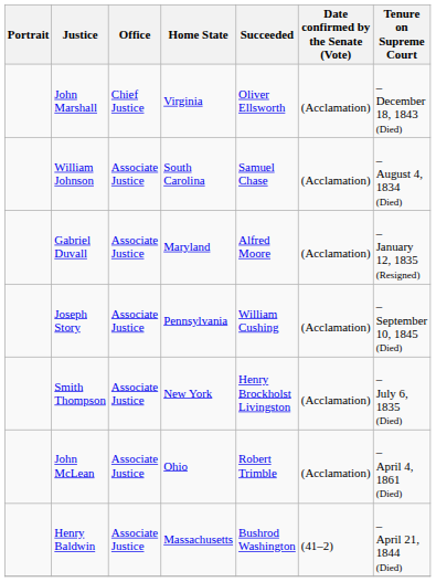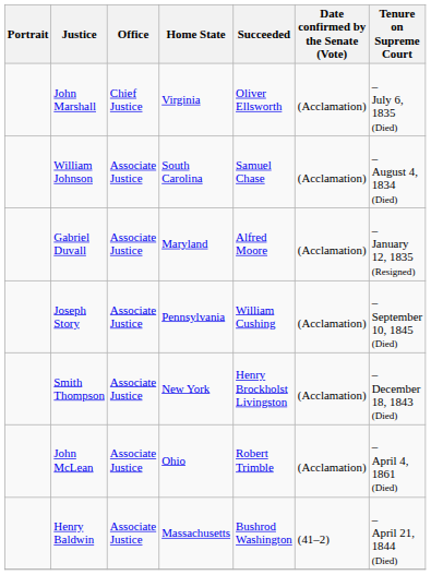 <table class="wikitable sortable">
 <tr>
 <th scope="col" style="width: 10px;">Portrait</th>
 <th scope="col" style="width: 10px;">Justice</th>
 <th scope="col" style="width: 10px;">Office</th>
 <th scope="col" style="width: 10px;">Home State</th>
 <th scope="col" style="width: 10px;">Succeeded</th>
 <th scope="col" style="width: 10px;">Date confirmed by the Senate<br>(Vote)</th>
 <th scope="col" style="width: 10px;">Tenure on Supreme Court</th>
 </tr>
 <tr>
 <td></td>
 <td><a href='#'>John Marshall</a></td>
 <td><a href='#'>Chief Justice</a></td>
 <td><a href='#'>Virginia</a></td>
 <td><a href='#'>Oliver Ellsworth</a></td>
 <td><br>(Acclamation)</td>
-<td><br>–<br>December 18, 1843<br><small>(Died)</small></td>
+<td><br>–<br>July 6, 1835<br><small>(Died)</small></td>
 </tr>
 <tr>
 <td></td>
 <td><a href='#'>William Johnson</a></td>
 <td><a href='#'>Associate Justice</a></td>
 <td><a href='#'>South Carolina</a></td>
 <td><a href='#'>Samuel Chase</a></td>
 <td><br>(Acclamation)</td>
 <td><br>–<br>August 4, 1834<br><small>(Died)</small></td>
 </tr>
 <tr>
 <td></td>
 <td><a href='#'>Gabriel Duvall</a></td>
 <td><a href='#'>Associate Justice</a></td>
 <td><a href='#'>Maryland</a></td>
 <td><a href='#'>Alfred Moore</a></td>
 <td><br>(Acclamation)</td>
 <td><br>–<br>January 12, 1835<br><small>(Resigned)</small></td>
 </tr>
 <tr>
 <td></td>
 <td><a href='#'>Joseph Story</a></td>
 <td><a href='#'>Associate Justice</a></td>
 <td><a href='#'>Pennsylvania</a></td>
 <td><a href='#'>William Cushing</a></td>
 <td><br>(Acclamation)</td>
 <td><br>–<br>September 10, 1845<br><small>(Died)</small></td>
 </tr>
 <tr>
 <td></td>
 <td><a href='#'>Smith Thompson</a></td>
 <td><a href='#'>Associate Justice</a></td>
 <td><a href='#'>New York</a></td>
 <td><a href='#'>Henry Brockholst Livingston</a></td>
 <td><br>(Acclamation)</td>
-<td><br>–<br>July 6, 1835<br><small>(Died)</small></td>
+<td><br>–<br>December 18, 1843<br><small>(Died)</small></td>
 </tr>
 <tr>
 <td></td>
 <td><a href='#'>John McLean</a></td>
 <td><a href='#'>Associate Justice</a></td>
 <td><a href='#'>Ohio</a></td>
 <td><a href='#'>Robert Trimble</a></td>
 <td><br>(Acclamation)</td>
 <td><br>–<br>April 4, 1861<br><small>(Died)</small></td>
 </tr>
 <tr>
 <td></td>
 <td><a href='#'>Henry Baldwin</a></td>
 <td><a href='#'>Associate Justice</a></td>
 <td><a href='#'>Massachusetts</a></td>
 <td><a href='#'>Bushrod Washington</a></td>
 <td><br>(41–2)</td>
 <td><br>–<br>April 21, 1844<br><small>(Died)</small></td>
 </tr>
 <tr>
 </tr>
 </table>
